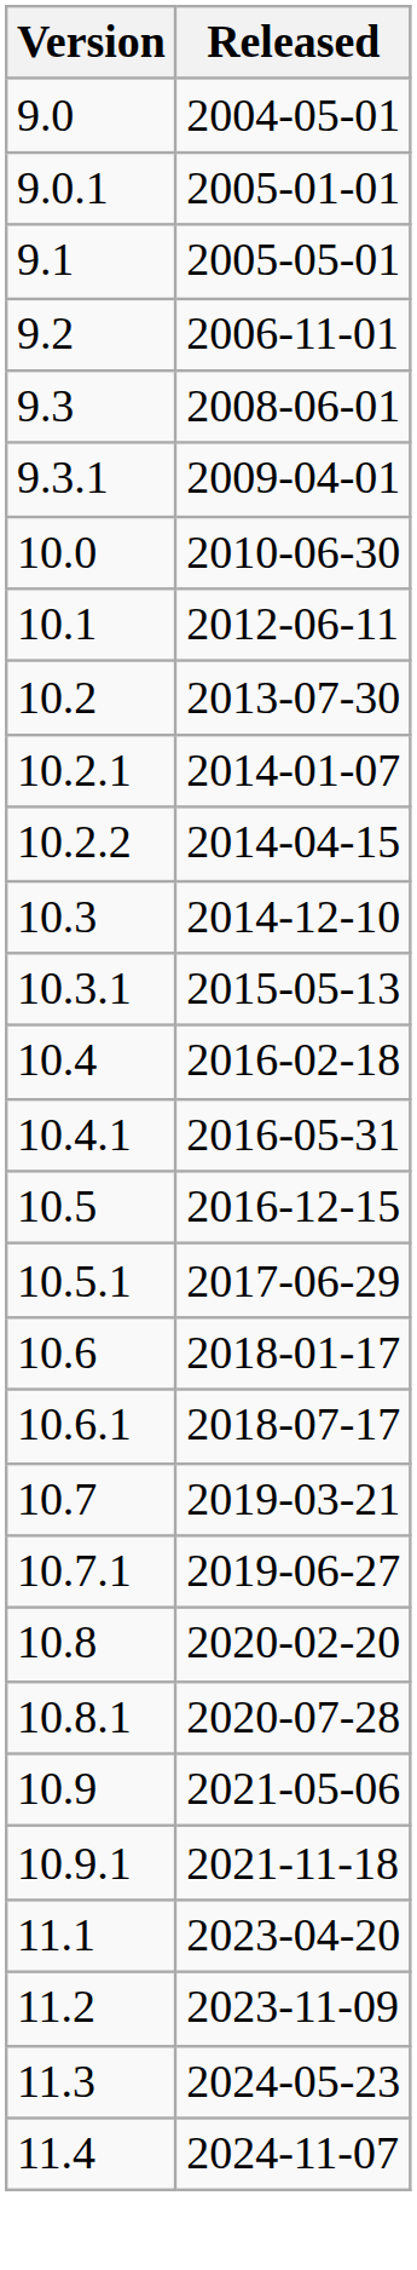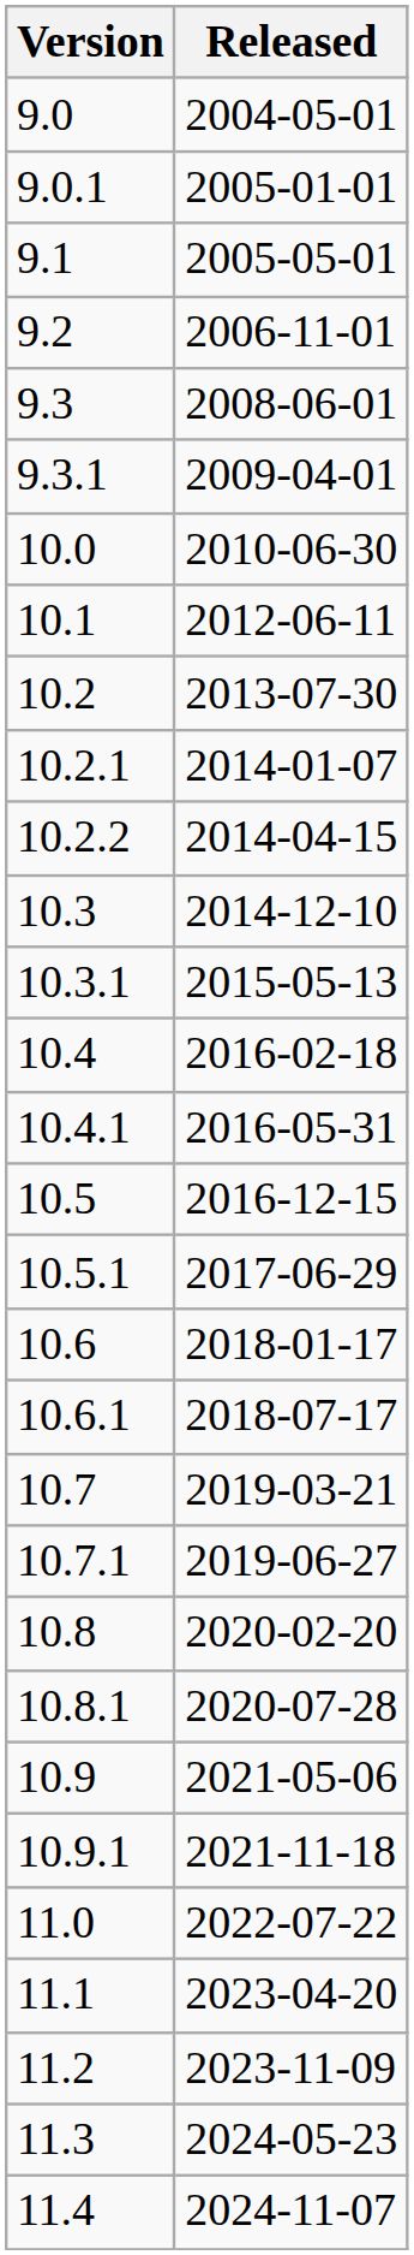 <table class="wikitable">
 <tr>
 <th>Version</th>
 <th>Released</th>
 </tr>
 <tr>
 <td>9.0</td>
 <td>2004-05-01</td>
 </tr>
 <tr>
 <td>9.0.1</td>
 <td>2005-01-01</td>
 </tr>
 <tr>
 <td>9.1</td>
 <td>2005-05-01</td>
 </tr>
 <tr>
 <td>9.2</td>
 <td>2006-11-01</td>
 </tr>
 <tr>
 <td>9.3</td>
 <td>2008-06-01</td>
 </tr>
 <tr>
 <td>9.3.1</td>
 <td>2009-04-01</td>
 </tr>
 <tr>
 <td>10.0</td>
 <td>2010-06-30</td>
 </tr>
 <tr>
 <td>10.1</td>
 <td>2012-06-11</td>
 </tr>
 <tr>
 <td>10.2</td>
 <td>2013-07-30</td>
 </tr>
 <tr>
 <td>10.2.1</td>
 <td>2014-01-07</td>
 </tr>
 <tr>
 <td>10.2.2</td>
 <td>2014-04-15</td>
 </tr>
 <tr>
 <td>10.3</td>
 <td>2014-12-10</td>
 </tr>
 <tr>
 <td>10.3.1</td>
 <td>2015-05-13</td>
 </tr>
 <tr>
 <td>10.4</td>
 <td>2016-02-18</td>
 </tr>
 <tr>
 <td>10.4.1</td>
 <td>2016-05-31</td>
 </tr>
 <tr>
 <td>10.5</td>
 <td>2016-12-15</td>
 </tr>
 <tr>
 <td>10.5.1</td>
 <td>2017-06-29</td>
 </tr>
 <tr>
 <td>10.6</td>
 <td>2018-01-17</td>
 </tr>
 <tr>
 <td>10.6.1</td>
 <td>2018-07-17</td>
 </tr>
 <tr>
 <td>10.7</td>
 <td>2019-03-21</td>
 </tr>
 <tr>
 <td>10.7.1</td>
 <td>2019-06-27</td>
 </tr>
 <tr>
 <td>10.8</td>
 <td>2020-02-20</td>
 </tr>
 <tr>
 <td>10.8.1</td>
 <td>2020-07-28</td>
 </tr>
 <tr>
 <td>10.9</td>
 <td>2021-05-06</td>
 </tr>
 <tr>
 <td>10.9.1</td>
 <td>2021-11-18</td>
 </tr>
 <tr>
+<td>11.0</td>
+<td>2022-07-22</td>
+</tr>
+<tr>
 <td>11.1</td>
 <td>2023-04-20</td>
 </tr>
 <tr>
 <td>11.2</td>
 <td>2023-11-09</td>
 </tr>
 <tr>
 <td>11.3</td>
 <td>2024-05-23</td>
 </tr>
 <tr>
 <td>11.4</td>
 <td>2024-11-07</td>
 </tr>
 </table>
